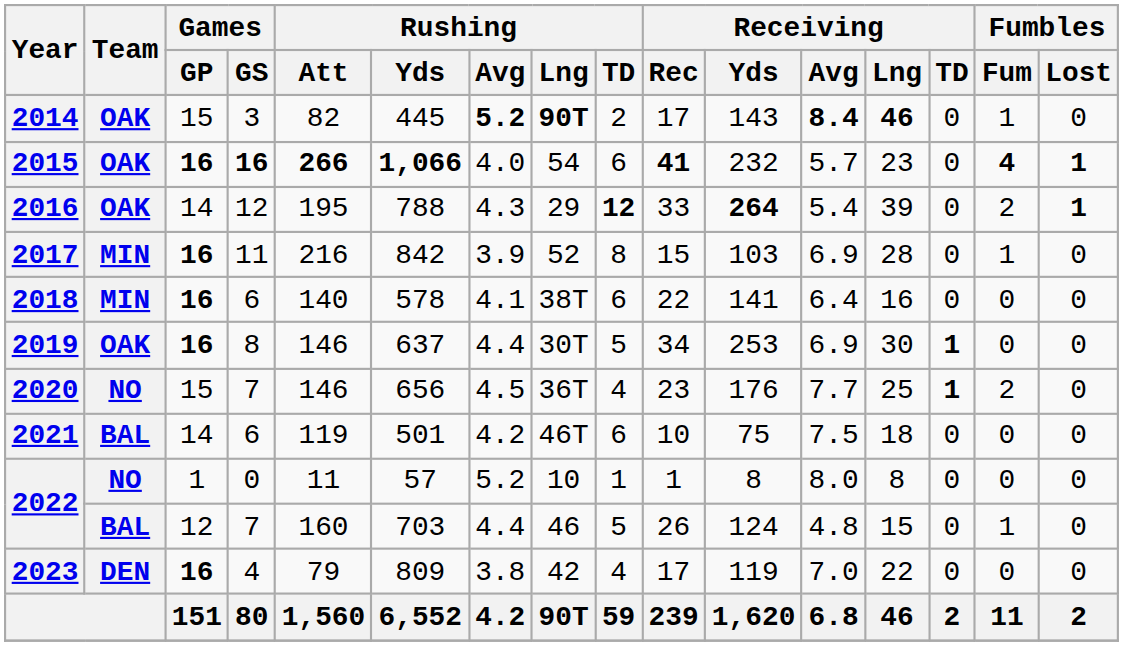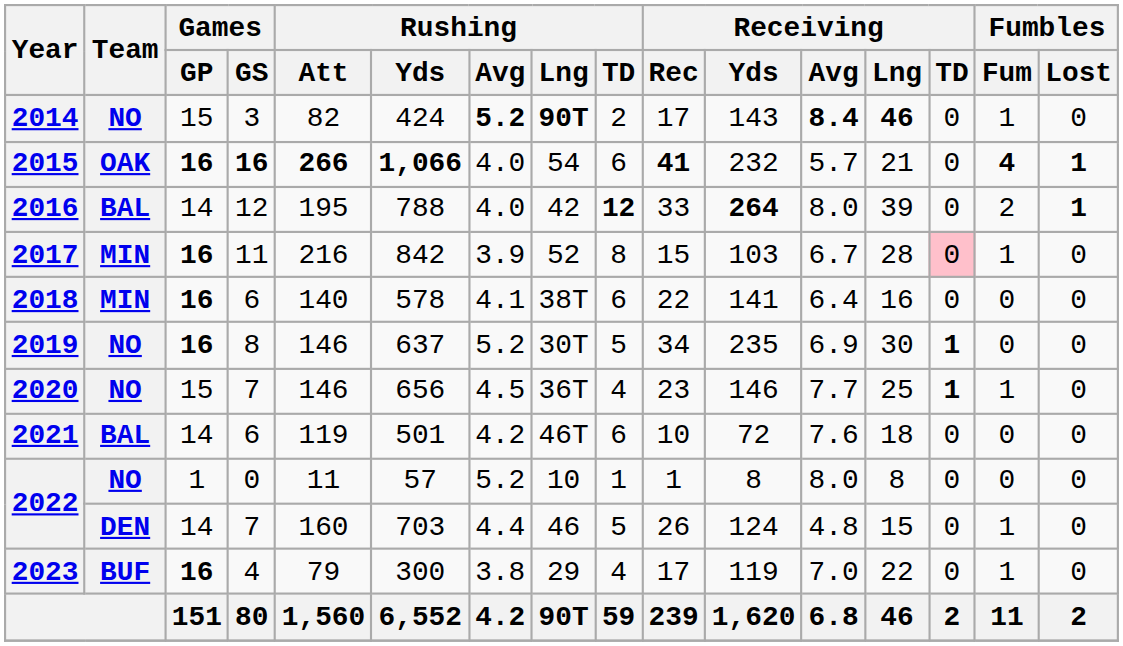 <table class=wikitable style="text-align:center;">
 <tr>
 <th rowspan="2">Year</th>
 <th rowspan="2">Team</th>
 <th colspan="2">Games</th>
 <th colspan="5">Rushing</th>
 <th colspan="5">Receiving</th>
 <th colspan="2">Fumbles</th>
 </tr>
 <tr>
 <th>GP</th>
 <th>GS</th>
 <th>Att</th>
 <th>Yds</th>
 <th>Avg</th>
 <th>Lng</th>
 <th>TD</th>
 <th>Rec</th>
 <th>Yds</th>
 <th>Avg</th>
 <th>Lng</th>
 <th>TD</th>
 <th>Fum</th>
 <th>Lost</th>
 </tr>
 <tr>
 <th><a href='#'>2014</a></th>
-<th><a href='#'>OAK</a></th>
+<th><a href='#'>NO</a></th>
 <td>15</td>
 <td>3</td>
 <td>82</td>
-<td>445</td>
+<td>424</td>
 <td><strong>5.2</strong></td>
 <td><strong>90T</strong></td>
 <td>2</td>
 <td>17</td>
 <td>143</td>
 <td><strong>8.4</strong></td>
 <td><strong>46</strong></td>
 <td>0</td>
 <td>1</td>
 <td>0</td>
 </tr>
 <tr>
 <th><a href='#'>2015</a></th>
 <th><a href='#'>OAK</a></th>
 <td><strong>16</strong></td>
 <td><strong>16</strong></td>
 <td><strong>266</strong></td>
 <td><strong>1,066</strong></td>
 <td>4.0</td>
 <td>54</td>
 <td>6</td>
 <td><strong>41</strong></td>
 <td>232</td>
 <td>5.7</td>
-<td>23</td>
+<td>21</td>
 <td>0</td>
 <td><strong>4</strong></td>
 <td><strong>1</strong></td>
 </tr>
 <tr>
 <th><a href='#'>2016</a></th>
-<th><a href='#'>OAK</a></th>
+<th><a href='#'>BAL</a></th>
 <td>14</td>
 <td>12</td>
 <td>195</td>
 <td>788</td>
-<td>4.3</td>
-<td>29</td>
+<td>4.0</td>
+<td>42</td>
 <td><strong>12</strong></td>
 <td>33</td>
 <td><strong>264</strong></td>
-<td>5.4</td>
+<td>8.0</td>
 <td>39</td>
 <td>0</td>
 <td>2</td>
 <td><strong>1</strong></td>
 </tr>
 <tr>
 <th><a href='#'>2017</a></th>
 <th><a href='#'>MIN</a></th>
 <td><strong>16</strong></td>
 <td>11</td>
 <td>216</td>
 <td>842</td>
 <td>3.9</td>
 <td>52</td>
 <td>8</td>
 <td>15</td>
 <td>103</td>
-<td>6.9</td>
+<td>6.7</td>
 <td>28</td>
-<td>0</td>
+<td style="background: pink;">0</td>
 <td>1</td>
 <td>0</td>
 </tr>
 <tr>
 <th><a href='#'>2018</a></th>
 <th><a href='#'>MIN</a></th>
 <td><strong>16</strong></td>
 <td>6</td>
 <td>140</td>
 <td>578</td>
 <td>4.1</td>
 <td>38T</td>
 <td>6</td>
 <td>22</td>
 <td>141</td>
 <td>6.4</td>
 <td>16</td>
 <td>0</td>
 <td>0</td>
 <td>0</td>
 </tr>
 <tr>
 <th><a href='#'>2019</a></th>
-<th><a href='#'>OAK</a></th>
+<th><a href='#'>NO</a></th>
 <td><strong>16</strong></td>
 <td>8</td>
 <td>146</td>
 <td>637</td>
-<td>4.4</td>
+<td>5.2</td>
 <td>30T</td>
 <td>5</td>
 <td>34</td>
-<td>253</td>
+<td>235</td>
 <td>6.9</td>
 <td>30</td>
 <td><strong>1</strong></td>
 <td>0</td>
 <td>0</td>
 </tr>
 <tr>
 <th><a href='#'>2020</a></th>
 <th><a href='#'>NO</a></th>
 <td>15</td>
 <td>7</td>
 <td>146</td>
 <td>656</td>
 <td>4.5</td>
 <td>36T</td>
 <td>4</td>
 <td>23</td>
-<td>176</td>
+<td>146</td>
 <td>7.7</td>
 <td>25</td>
 <td><strong>1</strong></td>
-<td>2</td>
+<td>1</td>
 <td>0</td>
 </tr>
 <tr>
 <th><a href='#'>2021</a></th>
 <th><a href='#'>BAL</a></th>
 <td>14</td>
 <td>6</td>
 <td>119</td>
 <td>501</td>
 <td>4.2</td>
 <td>46T</td>
 <td>6</td>
 <td>10</td>
-<td>75</td>
-<td>7.5</td>
+<td>72</td>
+<td>7.6</td>
 <td>18</td>
 <td>0</td>
 <td>0</td>
 <td>0</td>
 </tr>
 <tr>
 <th rowspan="2"><a href='#'>2022</a></th>
 <th><a href='#'>NO</a></th>
 <td>1</td>
 <td>0</td>
 <td>11</td>
 <td>57</td>
 <td>5.2</td>
 <td>10</td>
 <td>1</td>
 <td>1</td>
 <td>8</td>
 <td>8.0</td>
 <td>8</td>
 <td>0</td>
 <td>0</td>
 <td>0</td>
 </tr>
 <tr>
-<th><a href='#'>BAL</a></th>
-<td>12</td>
+<th><a href='#'>DEN</a></th>
+<td>14</td>
 <td>7</td>
 <td>160</td>
 <td>703</td>
 <td>4.4</td>
 <td>46</td>
 <td>5</td>
 <td>26</td>
 <td>124</td>
 <td>4.8</td>
 <td>15</td>
 <td>0</td>
 <td>1</td>
 <td>0</td>
 </tr>
 <tr>
 <th><a href='#'>2023</a></th>
-<th><a href='#'>DEN</a></th>
+<th><a href='#'>BUF</a></th>
 <td><strong>16</strong></td>
 <td>4</td>
 <td>79</td>
-<td>809</td>
+<td>300</td>
 <td>3.8</td>
-<td>42</td>
+<td>29</td>
 <td>4</td>
 <td>17</td>
 <td>119</td>
 <td>7.0</td>
 <td>22</td>
 <td>0</td>
-<td>0</td>
+<td>1</td>
 <td>0</td>
 </tr>
 <tr>
 <th colspan="2"></th>
 <th>151</th>
 <th>80</th>
 <th>1,560</th>
 <th>6,552</th>
 <th>4.2</th>
 <th>90T</th>
 <th>59</th>
 <th>239</th>
 <th>1,620</th>
 <th>6.8</th>
 <th>46</th>
 <th>2</th>
 <th>11</th>
 <th>2</th>
 </tr>
 <tr>
 </tr>
 </table>
